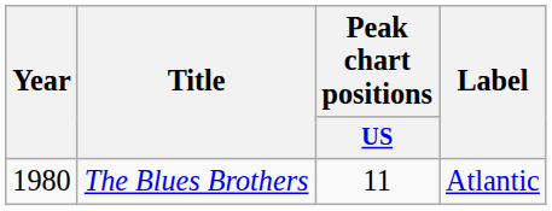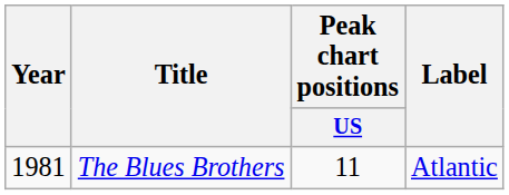 <table class="wikitable" style="text-align:center;">
 <tr>
 <th rowspan="2">Year</th>
 <th rowspan="2">Title</th>
 <th colspan="1">Peak chart positions</th>
 <th rowspan="2">Label</th>
 </tr>
 <tr style="font-size:smaller;">
 <th width="40"><a href='#'>US</a><br></th>
 </tr>
 <tr>
-<td>1980</td>
+<td>1981</td>
 <td><em><a href='#'>The Blues Brothers</a></em></td>
 <td>11</td>
 <td><a href='#'>Atlantic</a></td>
 </tr>
 </table>
